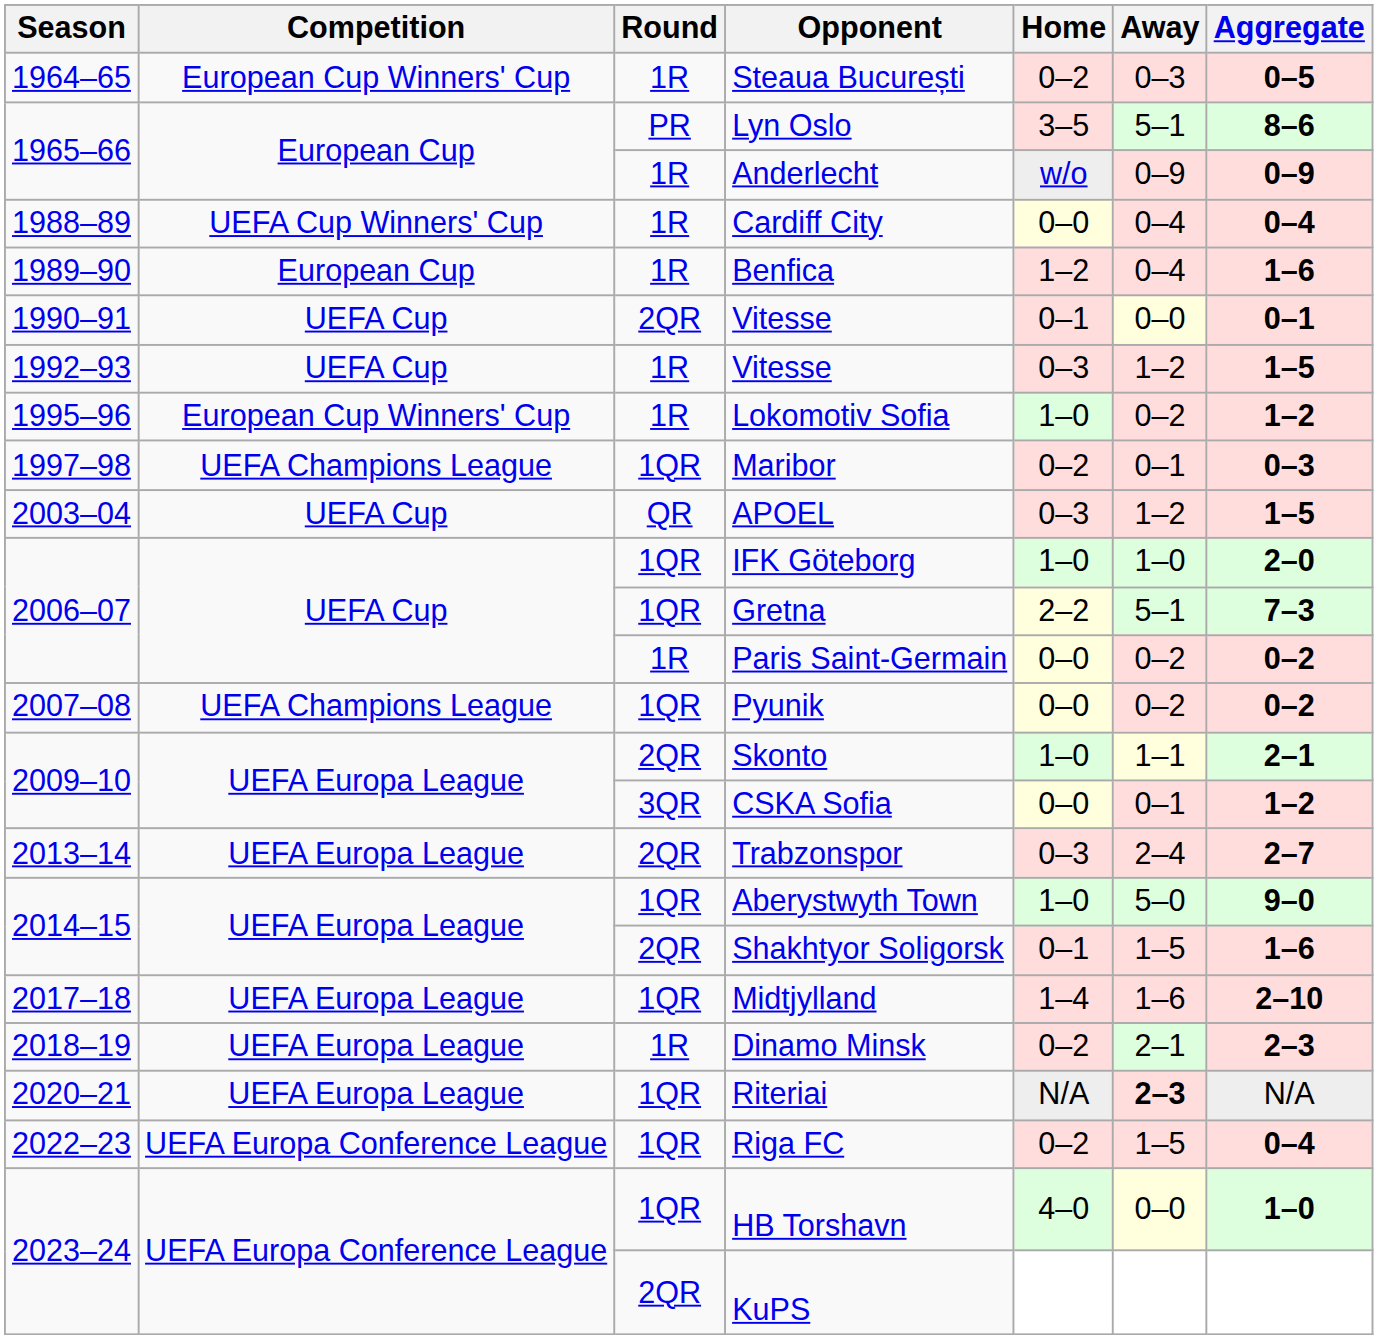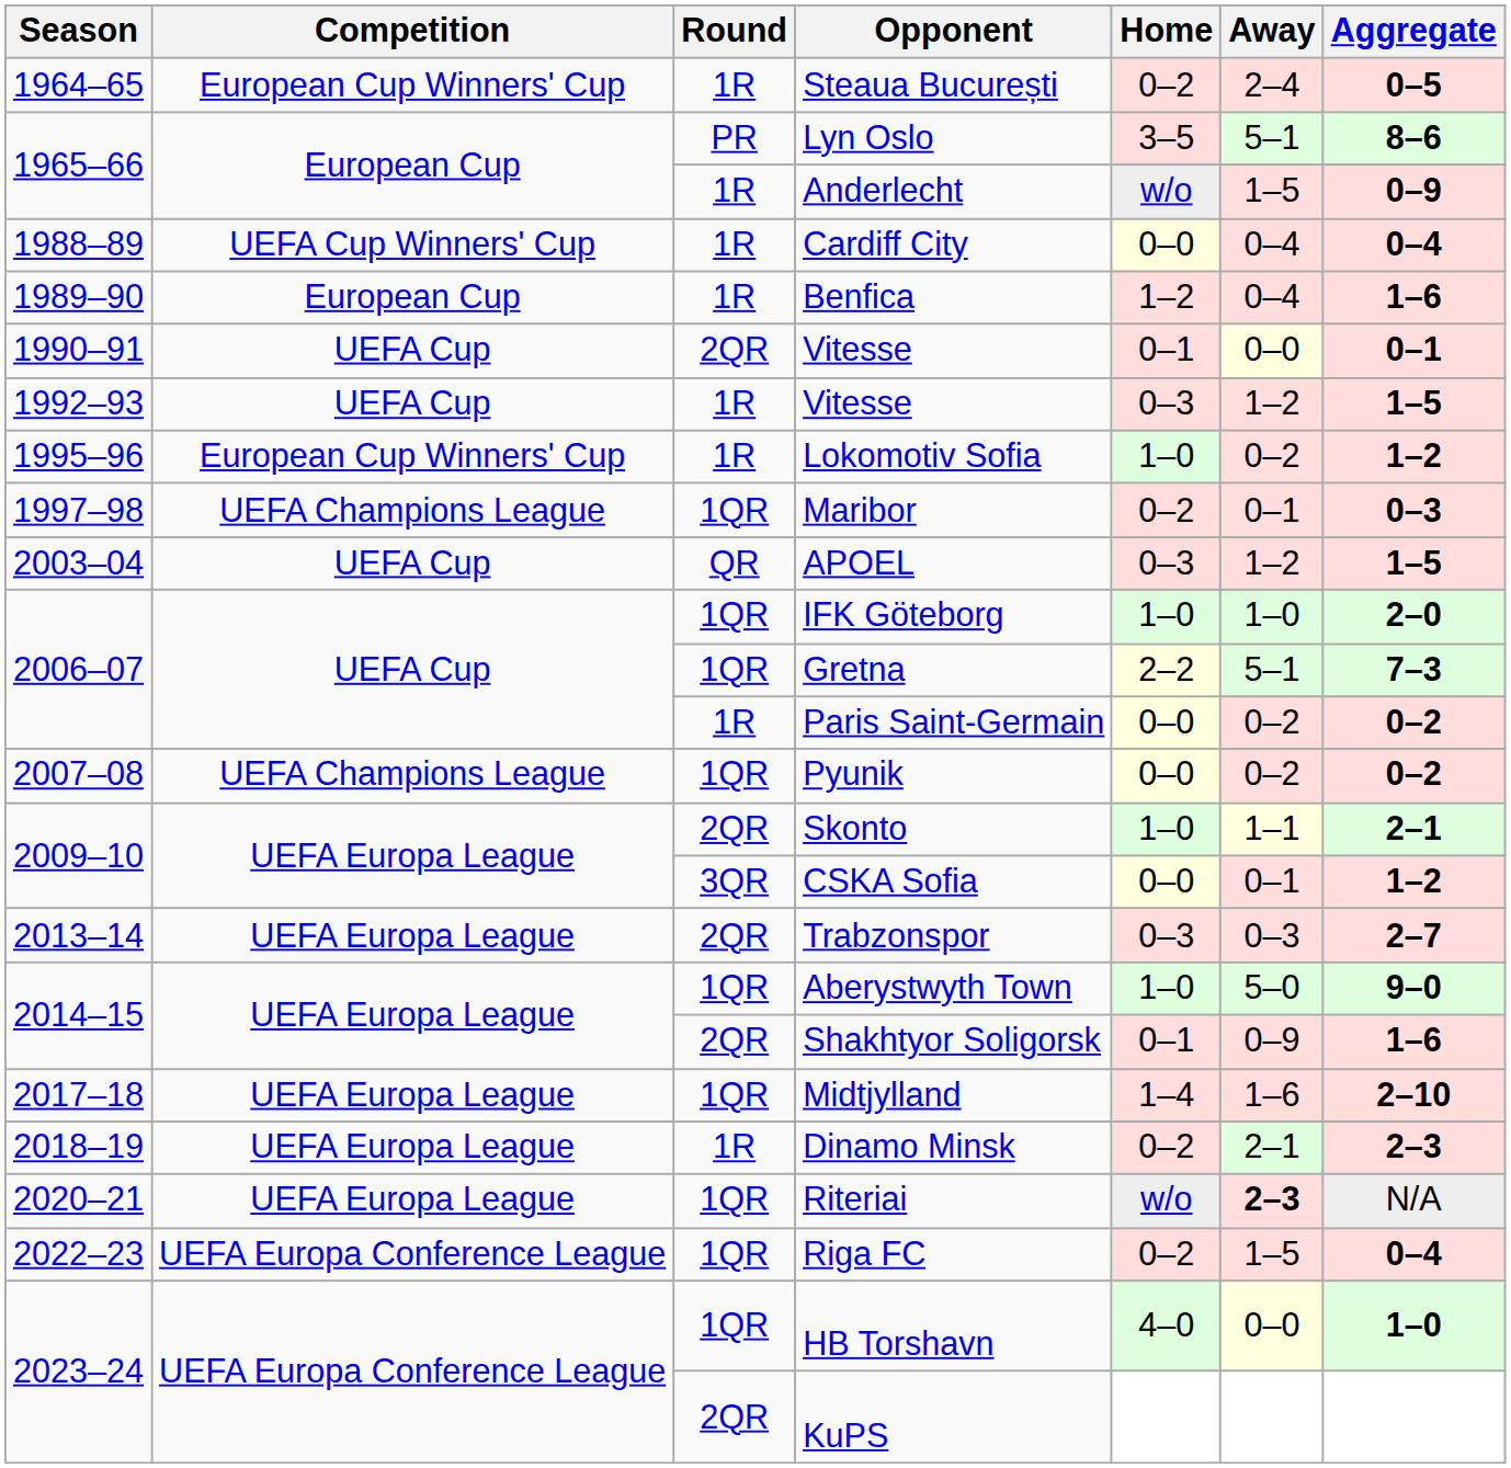 <table class="wikitable" style="font-size:100%; text-align: center;">
 <tr>
 <th>Season</th>
 <th>Competition</th>
 <th>Round</th>
 <th>Opponent</th>
 <th>Home</th>
 <th>Away</th>
 <th><a href='#'>Aggregate</a></th>
 </tr>
 <tr>
 <td><a href='#'>1964–65</a></td>
 <td><a href='#'>European Cup Winners' Cup</a></td>
 <td><a href='#'>1R</a></td>
 <td align="left"> <a href='#'>Steaua București</a></td>
 <td bgcolor="#ffdddd" style="text-align:center;">0–2</td>
-<td bgcolor="#ffdddd" style="text-align:center;">0–3</td>
+<td bgcolor="#ffdddd" style="text-align:center;">2–4</td>
 <td bgcolor="#ffdddd" style="text-align:center;"><strong>0–5</strong></td>
 </tr>
 <tr>
 <td rowspan=2><a href='#'>1965–66</a></td>
 <td rowspan=2><a href='#'>European Cup</a></td>
 <td><a href='#'>PR</a></td>
 <td align="left"> <a href='#'>Lyn Oslo</a></td>
 <td bgcolor="#ffdddd" style="text-align:center;">3–5</td>
 <td bgcolor="#ddffdd" style="text-align:center;">5–1</td>
 <td bgcolor="#ddffdd" style="text-align:center;"><strong>8–6</strong></td>
 </tr>
 <tr>
 <td><a href='#'>1R</a></td>
 <td align="left"> <a href='#'>Anderlecht</a></td>
 <td bgcolor="#eeeeee"><a href='#'>w/o</a></td>
-<td bgcolor="#ffdddd" style="text-align:center;">0–9</td>
+<td bgcolor="#ffdddd" style="text-align:center;">1–5</td>
 <td bgcolor="#ffdddd" style="text-align:center;"><strong>0–9</strong></td>
 </tr>
 <tr>
 <td><a href='#'>1988–89</a></td>
 <td><a href='#'>UEFA Cup Winners' Cup</a></td>
 <td><a href='#'>1R</a></td>
 <td align="left"> <a href='#'>Cardiff City</a></td>
 <td bgcolor="#ffffdd" style="text-align:center;">0–0</td>
 <td bgcolor="#ffdddd" style="text-align:center;">0–4</td>
 <td bgcolor="#ffdddd" style="text-align:center;"><strong>0–4</strong></td>
 </tr>
 <tr>
 <td><a href='#'>1989–90</a></td>
 <td><a href='#'>European Cup</a></td>
 <td><a href='#'>1R</a></td>
 <td align="left"> <a href='#'>Benfica</a></td>
 <td bgcolor="#ffdddd" style="text-align:center;">1–2</td>
 <td bgcolor="#ffdddd" style="text-align:center;">0–4</td>
 <td bgcolor="#ffdddd" style="text-align:center;"><strong>1–6</strong></td>
 </tr>
 <tr>
 <td><a href='#'>1990–91</a></td>
 <td><a href='#'>UEFA Cup</a></td>
 <td><a href='#'>2QR</a></td>
 <td align="left"> <a href='#'>Vitesse</a></td>
 <td bgcolor="#ffdddd" style="text-align:center;">0–1</td>
 <td bgcolor="#ffffdd" style="text-align:center;">0–0</td>
 <td bgcolor="#ffdddd" style="text-align:center;"><strong>0–1</strong></td>
 </tr>
 <tr>
 <td><a href='#'>1992–93</a></td>
 <td><a href='#'>UEFA Cup</a></td>
 <td><a href='#'>1R</a></td>
 <td align="left"> <a href='#'>Vitesse</a></td>
 <td bgcolor="#ffdddd" style="text-align:center;">0–3</td>
 <td bgcolor="#ffdddd" style="text-align:center;">1–2</td>
 <td bgcolor="#ffdddd" style="text-align:center;"><strong>1–5</strong></td>
 </tr>
 <tr>
 <td><a href='#'>1995–96</a></td>
 <td><a href='#'>European Cup Winners' Cup</a></td>
 <td><a href='#'>1R</a></td>
 <td align="left"> <a href='#'>Lokomotiv Sofia</a></td>
 <td bgcolor="#ddffdd" style="text-align:center;">1–0</td>
 <td bgcolor="#ffdddd" style="text-align:center;">0–2</td>
 <td bgcolor="#ffdddd" style="text-align:center;"><strong>1–2</strong></td>
 </tr>
 <tr>
 <td><a href='#'>1997–98</a></td>
 <td><a href='#'>UEFA Champions League</a></td>
 <td><a href='#'>1QR</a></td>
 <td align="left"> <a href='#'>Maribor</a></td>
 <td bgcolor="#ffdddd" style="text-align:center;">0–2</td>
 <td bgcolor="#ffdddd" style="text-align:center;">0–1</td>
 <td bgcolor="#ffdddd" style="text-align:center;"><strong>0–3</strong></td>
 </tr>
 <tr>
 <td><a href='#'>2003–04</a></td>
 <td><a href='#'>UEFA Cup</a></td>
 <td><a href='#'>QR</a></td>
 <td align="left"> <a href='#'>APOEL</a></td>
 <td bgcolor="#ffdddd" style="text-align:center;">0–3</td>
 <td bgcolor="#ffdddd" style="text-align:center;">1–2</td>
 <td bgcolor="#ffdddd" style="text-align:center;"><strong>1–5</strong></td>
 </tr>
 <tr>
 <td rowspan=3><a href='#'>2006–07</a></td>
 <td rowspan=3><a href='#'>UEFA Cup</a></td>
 <td><a href='#'>1QR</a></td>
 <td align="left"> <a href='#'>IFK Göteborg</a></td>
 <td bgcolor="#ddffdd" style="text-align:center;">1–0</td>
 <td bgcolor="#ddffdd" style="text-align:center;">1–0</td>
 <td bgcolor="#ddffdd" style="text-align:center;"><strong>2–0</strong></td>
 </tr>
 <tr>
 <td><a href='#'>1QR</a></td>
 <td align="left"> <a href='#'>Gretna</a></td>
 <td bgcolor="#ffffdd" style="text-align:center;">2–2</td>
 <td bgcolor="#ddffdd" style="text-align:center;">5–1</td>
 <td bgcolor="#ddffdd" style="text-align:center;"><strong>7–3</strong></td>
 </tr>
 <tr>
 <td><a href='#'>1R</a></td>
 <td align="left"> <a href='#'>Paris Saint-Germain</a></td>
 <td bgcolor="#ffffdd" style="text-align:center;">0–0</td>
 <td bgcolor="#ffdddd" style="text-align:center;">0–2</td>
 <td bgcolor="#ffdddd" style="text-align:center;"><strong>0–2</strong></td>
 </tr>
 <tr>
 <td><a href='#'>2007–08</a></td>
 <td><a href='#'>UEFA Champions League</a></td>
 <td><a href='#'>1QR</a></td>
 <td align="left"> <a href='#'>Pyunik</a></td>
 <td bgcolor="#ffffdd" style="text-align:center;">0–0</td>
 <td bgcolor="#ffdddd" style="text-align:center;">0–2</td>
 <td bgcolor="#ffdddd" style="text-align:center;"><strong>0–2</strong></td>
 </tr>
 <tr>
 <td rowspan=2><a href='#'>2009–10</a></td>
 <td rowspan=2><a href='#'>UEFA Europa League</a></td>
 <td><a href='#'>2QR</a></td>
 <td align="left"> <a href='#'>Skonto</a></td>
 <td bgcolor="#ddffdd" style="text-align:center;">1–0</td>
 <td bgcolor="#ffffdd" style="text-align:center;">1–1</td>
 <td bgcolor="#ddffdd" style="text-align:center;"><strong>2–1</strong></td>
 </tr>
 <tr>
 <td><a href='#'>3QR</a></td>
 <td align="left"> <a href='#'>CSKA Sofia</a></td>
 <td bgcolor="#ffffdd" style="text-align:center;">0–0</td>
 <td bgcolor="#ffdddd" style="text-align:center;">0–1</td>
 <td bgcolor="#ffdddd" style="text-align:center;"><strong>1–2</strong></td>
 </tr>
 <tr>
 <td><a href='#'>2013–14</a></td>
 <td><a href='#'>UEFA Europa League</a></td>
 <td><a href='#'>2QR</a></td>
 <td align="left"> <a href='#'>Trabzonspor</a></td>
 <td bgcolor="#ffdddd" style="text-align:center;">0–3</td>
-<td bgcolor="#ffdddd" style="text-align:center;">2–4</td>
+<td bgcolor="#ffdddd" style="text-align:center;">0–3</td>
 <td bgcolor="#ffdddd" style="text-align:center;"><strong>2–7</strong></td>
 </tr>
 <tr>
 <td rowspan=2><a href='#'>2014–15</a></td>
 <td rowspan=2><a href='#'>UEFA Europa League</a></td>
 <td><a href='#'>1QR</a></td>
 <td align="left"> <a href='#'>Aberystwyth Town</a></td>
 <td bgcolor="#ddffdd" style="text-align:center;">1–0</td>
 <td bgcolor="#ddffdd" style="text-align:center;">5–0</td>
 <td bgcolor="#ddffdd" style="text-align:center;"><strong>9–0</strong></td>
 </tr>
 <tr>
 <td><a href='#'>2QR</a></td>
 <td align="left"> <a href='#'>Shakhtyor Soligorsk</a></td>
 <td bgcolor="#ffdddd" style="text-align:center;">0–1</td>
-<td bgcolor="#ffdddd" style="text-align:center;">1–5</td>
+<td bgcolor="#ffdddd" style="text-align:center;">0–9</td>
 <td bgcolor="#ffdddd" style="text-align:center;"><strong>1–6</strong></td>
 </tr>
 <tr>
 <td><a href='#'>2017–18</a></td>
 <td><a href='#'>UEFA Europa League</a></td>
 <td><a href='#'>1QR</a></td>
 <td align="left"> <a href='#'>Midtjylland</a></td>
 <td bgcolor="#ffdddd" style="text-align:center;">1–4</td>
 <td bgcolor="#ffdddd" style="text-align:center;">1–6</td>
 <td bgcolor="#ffdddd" style="text-align:center;"><strong>2–10</strong></td>
 </tr>
 <tr>
 <td><a href='#'>2018–19</a></td>
 <td><a href='#'>UEFA Europa League</a></td>
 <td><a href='#'>1R</a></td>
 <td align="left"> <a href='#'>Dinamo Minsk</a></td>
 <td bgcolor="#ffdddd" style="text-align:center;">0–2</td>
 <td bgcolor="#ddffdd" style="text-align:center;">2–1</td>
 <td bgcolor="#ffdddd" style="text-align:center;"><strong>2–3</strong></td>
 </tr>
 <tr>
 <td><a href='#'>2020–21</a></td>
 <td><a href='#'>UEFA Europa League</a></td>
 <td><a href='#'>1QR</a></td>
 <td align="left"> <a href='#'>Riteriai</a></td>
-<td bgcolor="#eeeeee" style="text-align:center;">N/A</td>
+<td bgcolor="#eeeeee"><a href='#'>w/o</a></td>
 <td bgcolor="#ffdddd" style="text-align:center;"><strong>2–3</strong></td>
 <td bgcolor="#eeeeee" style="text-align:center;">N/A</td>
 </tr>
 <tr>
 <td><a href='#'>2022–23</a></td>
 <td><a href='#'>UEFA Europa Conference League</a></td>
 <td><a href='#'>1QR</a></td>
 <td align="left"> <a href='#'>Riga FC</a></td>
 <td bgcolor="#ffdddd" style="text-align:center;">0–2</td>
 <td bgcolor="#ffdddd" style="text-align:center;">1–5</td>
 <td bgcolor="#ffdddd" style="text-align:center;"><strong>0–4</strong></td>
 </tr>
 <tr>
 <td rowspan=2><a href='#'>2023–24</a></td>
 <td rowspan=2><a href='#'>UEFA Europa Conference League</a></td>
 <td><a href='#'>1QR</a></td>
 <td align="left"><br><a href='#'>HB Torshavn</a></td>
 <td bgcolor="#ddffdd" style="text-align:center;">4–0</td>
 <td bgcolor="#ffffdd" style="text-align:center;">0–0</td>
 <td bgcolor="#ddffdd" style="text-align:center;"><strong>1–0</strong></td>
 </tr>
 <tr>
 <td><a href='#'>2QR</a></td>
 <td align="left"><br><a href='#'>KuPS</a></td>
 <td bgcolor="#FFFFFF" style="text-align:center;"></td>
 <td bgcolor="#FFFFFF" style="text-align:center;"></td>
 <td bgcolor="#FFFFFF" style="text-align:center;"></td>
 </tr>
 </table>
